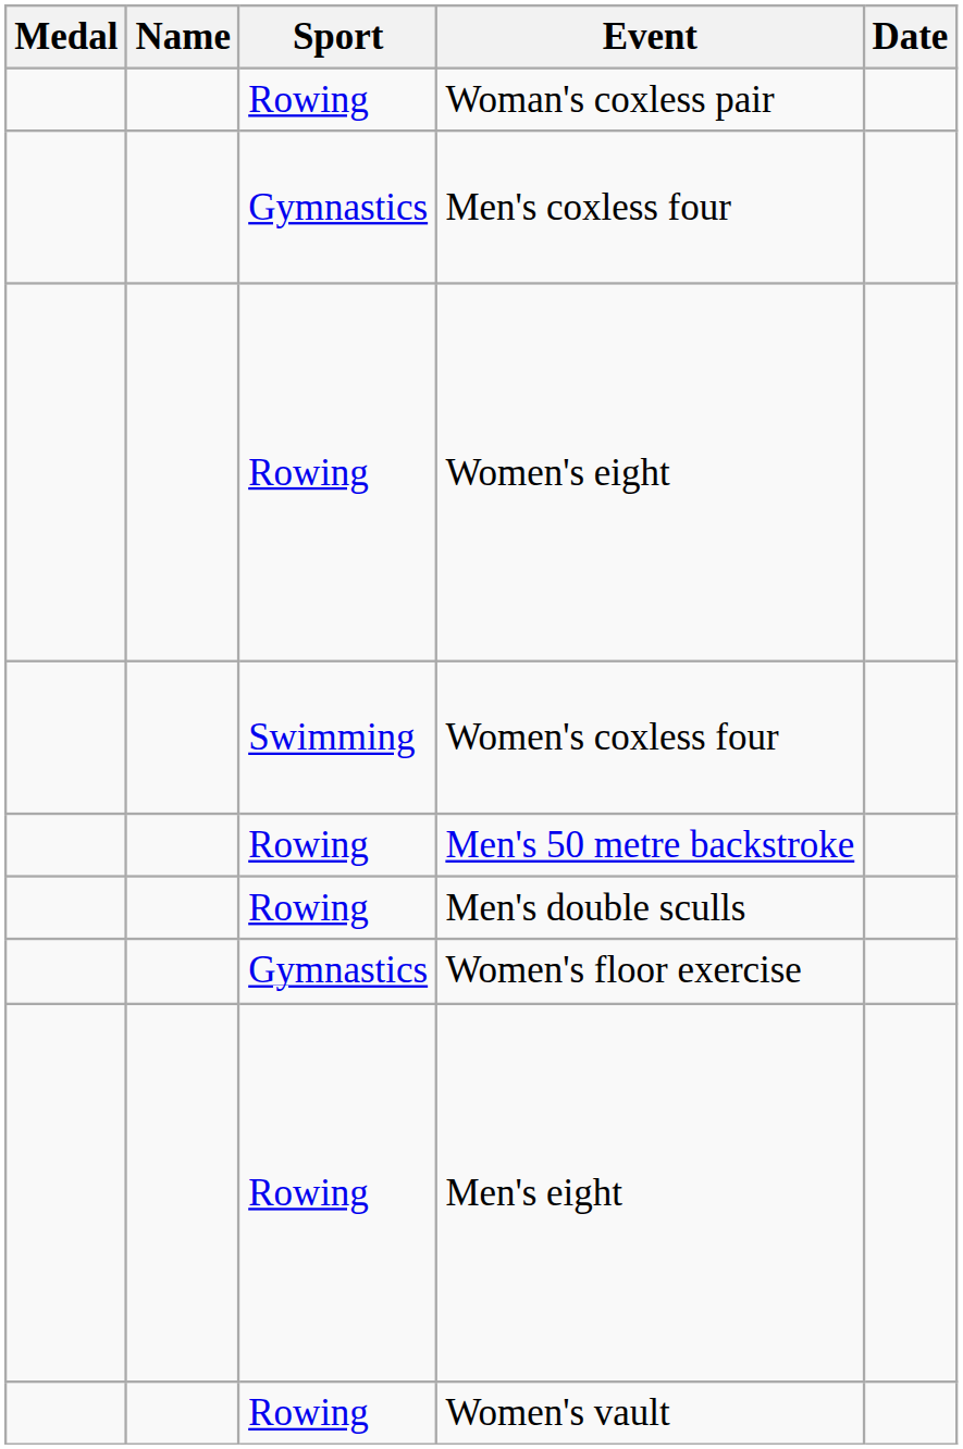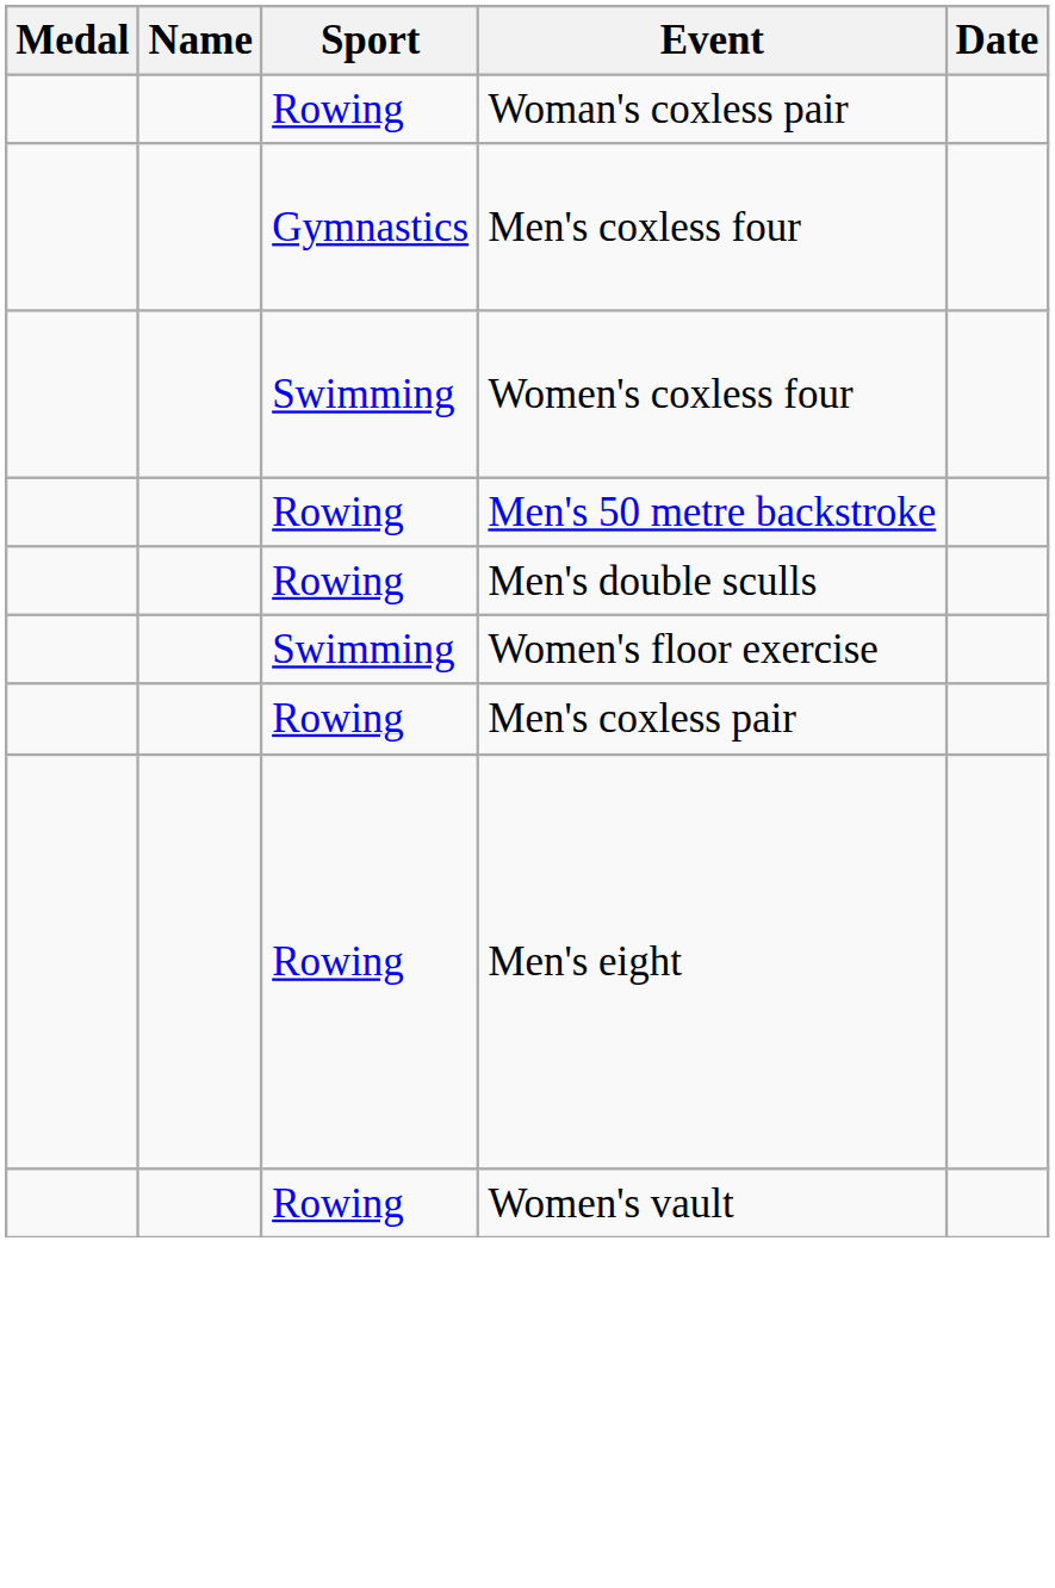 <table class="wikitable sortable"  style="font-size:95%">
 <tr>
 <th>Medal</th>
 <th>Name</th>
 <th>Sport</th>
 <th>Event</th>
 <th>Date</th>
 </tr>
 <tr>
 <td></td>
 <td><br></td>
 <td><a href='#'>Rowing</a></td>
 <td>Woman's coxless pair</td>
 <td></td>
 </tr>
 <tr>
 <td></td>
 <td><br><br><br></td>
 <td><a href='#'>Gymnastics</a></td>
 <td>Men's coxless four</td>
-<td></td>
-</tr>
-<tr>
-<td></td>
-<td><br><br><br><br><br><br><br><br></td>
-<td><a href='#'>Rowing</a></td>
-<td>Women's eight</td>
 <td></td>
 </tr>
 <tr>
 <td></td>
 <td><br><br><br></td>
 <td><a href='#'>Swimming</a></td>
 <td>Women's coxless four</td>
 <td></td>
 </tr>
 <tr>
 <td></td>
 <td></td>
 <td><a href='#'>Rowing</a></td>
 <td><a href='#'>Men's 50 metre backstroke</a></td>
 <td></td>
 </tr>
 <tr>
 <td></td>
 <td><br></td>
 <td><a href='#'>Rowing</a></td>
 <td>Men's double sculls</td>
 <td></td>
 </tr>
 <tr>
 <td></td>
 <td></td>
-<td><a href='#'>Gymnastics</a></td>
+<td><a href='#'>Swimming</a></td>
 <td>Women's floor exercise</td>
+<td></td>
+</tr>
+<tr>
+<td></td>
+<td><br></td>
+<td><a href='#'>Rowing</a></td>
+<td>Men's coxless pair</td>
 <td></td>
 </tr>
 <tr>
 <td></td>
 <td><br><br><br><br><br><br><br><br></td>
 <td><a href='#'>Rowing</a></td>
 <td>Men's eight</td>
 <td></td>
 </tr>
 <tr>
 <td></td>
 <td></td>
 <td><a href='#'>Rowing</a></td>
 <td>Women's vault</td>
 <td></td>
 </tr>
 </table>
